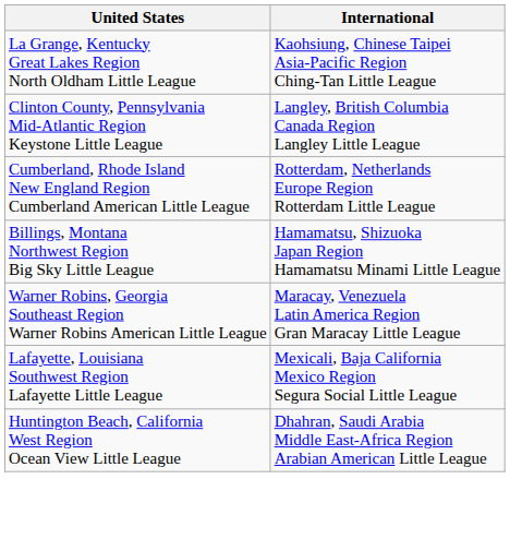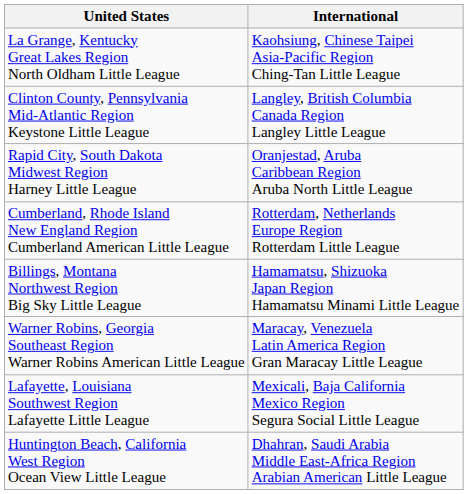 <table class="wikitable">
 <tr>
 <th>United States</th>
 <th>International</th>
 </tr>
 <tr>
 <td> <a href='#'>La Grange</a>, <a href='#'>Kentucky</a> <br> <a href='#'>Great Lakes Region</a> <br> North Oldham Little League</td>
 <td> <a href='#'>Kaohsiung</a>, <a href='#'>Chinese Taipei</a> <br> <a href='#'>Asia-Pacific Region</a> <br> Ching-Tan Little League</td>
 </tr>
 <tr>
 <td> <a href='#'>Clinton County</a>, <a href='#'>Pennsylvania</a><br> <a href='#'>Mid-Atlantic Region</a> <br> Keystone Little League</td>
 <td> <a href='#'>Langley</a>, <a href='#'>British Columbia</a> <br> <a href='#'>Canada Region</a><br>Langley Little League</td>
+</tr>
+<tr>
+<td> <a href='#'>Rapid City</a>, <a href='#'>South Dakota</a> <br> <a href='#'>Midwest Region</a> <br> Harney Little League</td>
+<td> <a href='#'>Oranjestad</a>, <a href='#'>Aruba</a> <br> <a href='#'>Caribbean Region</a> <br> Aruba North Little League</td>
 </tr>
 <tr>
 <td> <a href='#'>Cumberland</a>, <a href='#'>Rhode Island</a> <br> <a href='#'>New England Region</a> <br> Cumberland American Little League</td>
 <td> <a href='#'>Rotterdam</a>, <a href='#'>Netherlands</a> <br> <a href='#'>Europe Region</a> <br> Rotterdam Little League</td>
 </tr>
 <tr>
 <td> <a href='#'>Billings</a>, <a href='#'>Montana</a> <br> <a href='#'>Northwest Region</a> <br> Big Sky Little League</td>
 <td> <a href='#'>Hamamatsu</a>, <a href='#'>Shizuoka</a> <br> <a href='#'>Japan Region</a> <br> Hamamatsu Minami Little League</td>
 </tr>
 <tr>
 <td> <a href='#'>Warner Robins</a>, <a href='#'>Georgia</a> <br> <a href='#'>Southeast Region</a> <br> Warner Robins American Little League</td>
 <td> <a href='#'>Maracay</a>, <a href='#'>Venezuela</a> <br> <a href='#'>Latin America Region</a> <br> Gran Maracay Little League</td>
 </tr>
 <tr>
 <td> <a href='#'>Lafayette</a>, <a href='#'>Louisiana</a> <br> <a href='#'>Southwest Region</a> <br> Lafayette Little League</td>
 <td> <a href='#'>Mexicali</a>, <a href='#'>Baja California</a> <br> <a href='#'>Mexico Region</a> <br> Segura Social Little League</td>
 </tr>
 <tr>
 <td> <a href='#'>Huntington Beach</a>, <a href='#'>California</a> <br> <a href='#'>West Region</a> <br> Ocean View Little League</td>
 <td> <a href='#'>Dhahran</a>, <a href='#'>Saudi Arabia</a> <br> <a href='#'>Middle East-Africa Region</a> <br> <a href='#'>Arabian American</a> Little League</td>
 </tr>
 </table>
